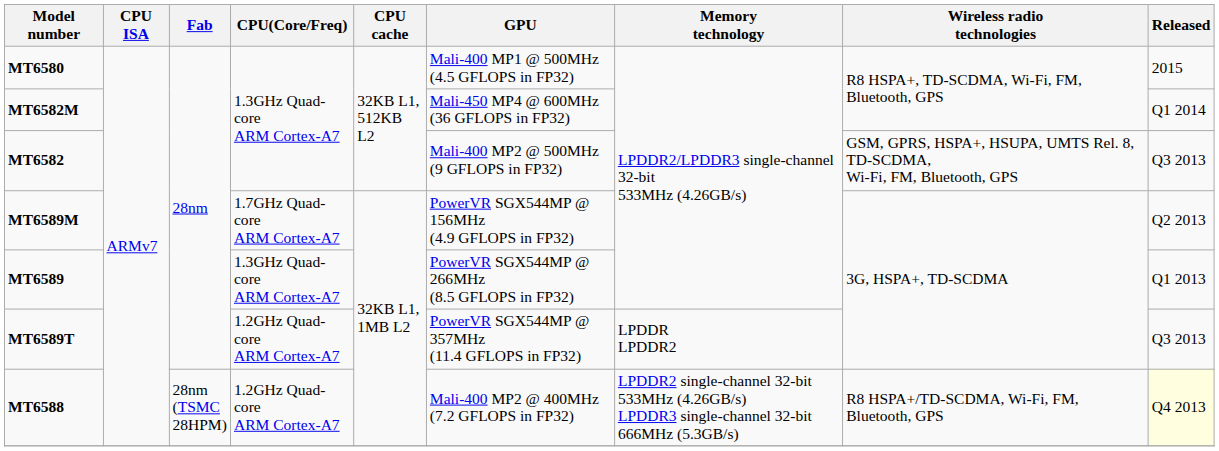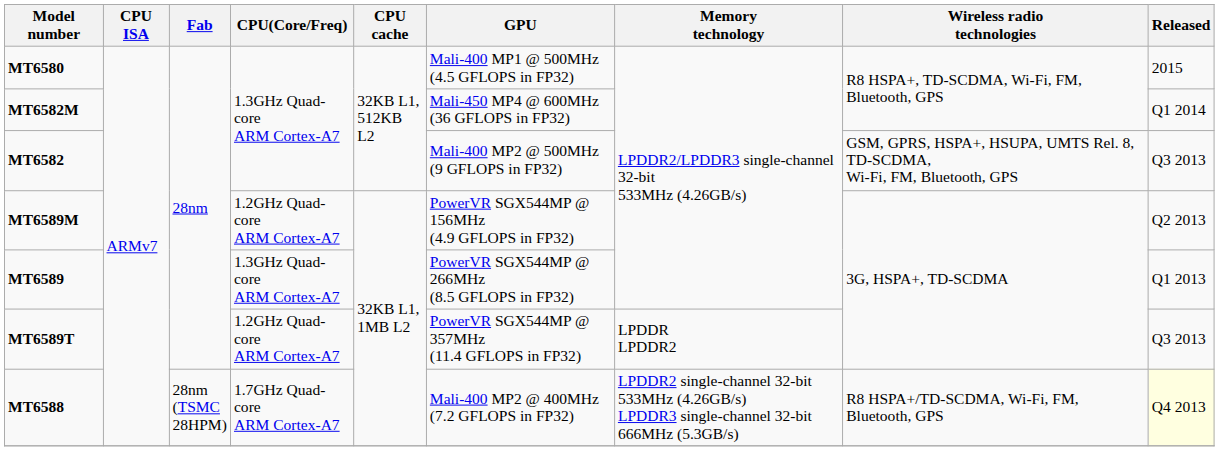 <table class="wikitable">
 <tr>
 <th>Model number</th>
 <th>CPU <a href='#'>ISA</a></th>
 <th><a href='#'>Fab</a></th>
 <th>CPU(Core/Freq)</th>
 <th>CPU cache</th>
 <th>GPU</th>
 <th>Memory <br>technology</th>
 <th>Wireless radio <br>technologies</th>
 <th>Released</th>
 </tr>
 <tr>
 <td><b>MT6580</b></td>
 <td rowspan=7><a href='#'>ARMv7</a></td>
 <td rowspan=6><a href='#'>28nm</a></td>
 <td rowspan=3>1.3GHz Quad-core <br><a href='#'>ARM Cortex-A7</a></td>
 <td rowspan=3>32KB L1, <br>512KB L2</td>
 <td><a href='#'>Mali-400</a> MP1 @ 500MHz<br>(4.5 GFLOPS in FP32)</td>
 <td rowspan=5><a href='#'>LPDDR2/LPDDR3</a> single-channel 32-bit<br>533MHz (4.26GB/s)</td>
 <td rowspan=2>R8 HSPA+, TD-SCDMA, Wi-Fi, FM, Bluetooth, GPS</td>
 <td>2015</td>
 </tr>
 <tr>
 <td><b>MT6582M</b></td>
 <td><a href='#'>Mali-450</a> MP4 @ 600MHz<br>(36 GFLOPS in FP32)</td>
 <td>Q1 2014</td>
 </tr>
 <tr>
 <td><b>MT6582</b></td>
 <td><a href='#'>Mali-400</a> MP2 @ 500MHz<br>(9 GFLOPS in FP32)</td>
 <td>GSM, GPRS, HSPA+, HSUPA, UMTS Rel. 8, TD-SCDMA, <br>Wi-Fi, FM, Bluetooth, GPS</td>
 <td>Q3 2013</td>
 </tr>
 <tr>
 <td><b>MT6589M</b></td>
-<td>1.7GHz Quad-core <br><a href='#'>ARM Cortex-A7</a></td>
+<td>1.2GHz Quad-core <br><a href='#'>ARM Cortex-A7</a></td>
 <td rowspan=4>32KB L1, <br>1MB L2</td>
 <td><a href='#'>PowerVR</a> SGX544MP @ 156MHz<br>(4.9 GFLOPS in FP32)</td>
 <td rowspan=3>3G, HSPA+, TD-SCDMA</td>
 <td>Q2 2013</td>
 </tr>
 <tr>
 <td><b>MT6589</b></td>
 <td>1.3GHz Quad-core <br><a href='#'>ARM Cortex-A7</a></td>
 <td><a href='#'>PowerVR</a> SGX544MP @ 266MHz<br>(8.5 GFLOPS in FP32)</td>
 <td>Q1 2013</td>
 </tr>
 <tr>
 <td><b>MT6589T</b></td>
 <td>1.2GHz Quad-core <br><a href='#'>ARM Cortex-A7</a></td>
 <td><a href='#'>PowerVR</a> SGX544MP @ 357MHz<br>(11.4 GFLOPS in FP32)</td>
 <td>LPDDR<br>LPDDR2</td>
 <td>Q3 2013</td>
 </tr>
 <tr>
 <td><b>MT6588</b></td>
 <td>28nm <br>(<a href='#'>TSMC</a> <br>28HPM)</td>
-<td>1.2GHz Quad-core <br><a href='#'>ARM Cortex-A7</a></td>
+<td>1.7GHz Quad-core <br><a href='#'>ARM Cortex-A7</a></td>
 <td><a href='#'>Mali-400</a> MP2 @ 400MHz<br>(7.2 GFLOPS in FP32)</td>
 <td><a href='#'>LPDDR2</a> single-channel 32-bit<br>533MHz (4.26GB/s)<br><a href='#'>LPDDR3</a> single-channel 32-bit<br>666MHz (5.3GB/s)</td>
 <td>R8 HSPA+/TD-SCDMA, Wi-Fi, FM, Bluetooth, GPS</td>
 <td style="background: lightyellow;">Q4 2013</td>
 </tr>
 <tr>
 </tr>
 </table>
